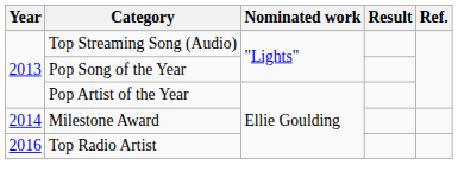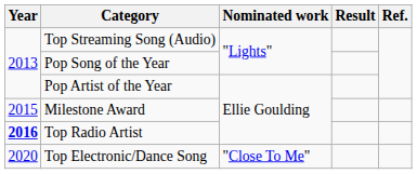 <table class="wikitable">
 <tr>
 <th>Year</th>
 <th>Category</th>
 <th>Nominated work</th>
 <th>Result</th>
 <th>Ref.</th>
 </tr>
 <tr>
 <td rowspan="3"><a href='#'>2013</a></td>
 <td>Top Streaming Song (Audio)</td>
 <td rowspan="2">"<a href='#'>Lights</a>"</td>
 <td></td>
 <td rowspan="3"></td>
 </tr>
 <tr>
 <td>Pop Song of the Year</td>
 <td></td>
 </tr>
 <tr>
 <td>Pop Artist of the Year</td>
 <td rowspan="3">Ellie Goulding</td>
 <td></td>
 </tr>
 <tr>
-<td><a href='#'>2014</a></td>
+<td><a href='#'>2015</a></td>
 <td>Milestone Award</td>
 <td></td>
 <td></td>
 </tr>
 <tr>
-<td><a href='#'>2016</a></td>
+<td><strong><a href='#'>2016</a></strong></td>
 <td>Top Radio Artist</td>
 <td></td>
 <td></td>
 </tr>
+<tr>
+<td rowspan="1"><a href='#'>2020</a></td>
+<td>Top Electronic/Dance Song</td>
+<td rowspan="1">"<a href='#'>Close To Me</a>"</td>
+<td></td>
+<td></td>
+</tr>
 </table>
